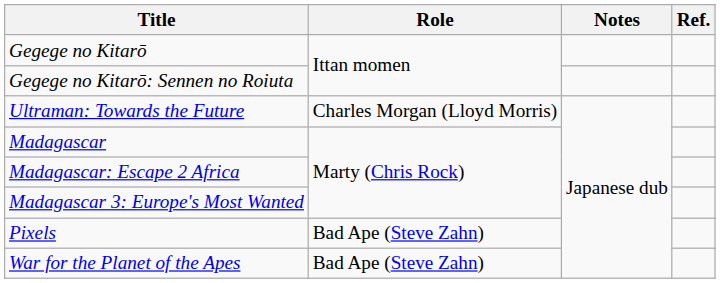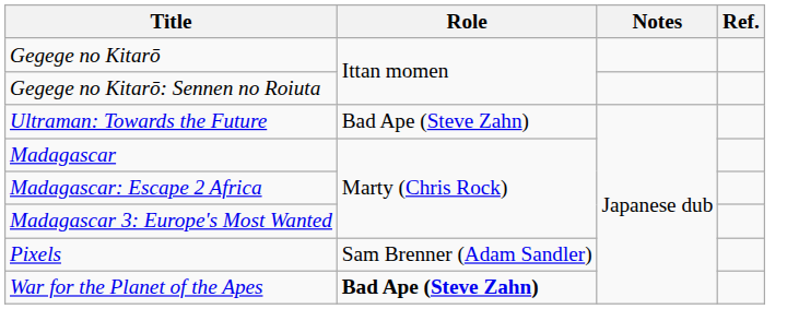 <table class="wikitable">
 <tr>
 <th>Title</th>
 <th>Role</th>
 <th>Notes</th>
 <th>Ref.</th>
 </tr>
 <tr>
 <td><em>Gegege no Kitarō</em></td>
 <td rowspan="2">Ittan momen</td>
 <td></td>
 <td></td>
 </tr>
 <tr>
 <td><em>Gegege no Kitarō: Sennen no Roiuta</em></td>
 <td></td>
 <td></td>
 </tr>
 <tr>
 <td><em><a href='#'>Ultraman: Towards the Future</a></em></td>
-<td>Charles Morgan (Lloyd Morris)</td>
+<td>Bad Ape (<a href='#'>Steve Zahn</a>)</td>
 <td rowspan="6">Japanese dub</td>
 <td></td>
 </tr>
 <tr>
 <td><em><a href='#'>Madagascar</a></em></td>
 <td rowspan="3">Marty (<a href='#'>Chris Rock</a>)</td>
 <td></td>
 </tr>
 <tr>
 <td><em><a href='#'>Madagascar: Escape 2 Africa</a></em></td>
 <td></td>
 </tr>
 <tr>
 <td><em><a href='#'>Madagascar 3: Europe's Most Wanted</a></em></td>
 <td></td>
 </tr>
 <tr>
 <td><em><a href='#'>Pixels</a></em></td>
-<td>Bad Ape (<a href='#'>Steve Zahn</a>)</td>
+<td>Sam Brenner (<a href='#'>Adam Sandler</a>)</td>
 <td></td>
 </tr>
 <tr>
 <td><em><a href='#'>War for the Planet of the Apes</a></em></td>
-<td>Bad Ape (<a href='#'>Steve Zahn</a>)</td>
+<td><strong>Bad Ape (<a href='#'>Steve Zahn</a>)</strong></td>
 <td></td>
 </tr>
 </table>
